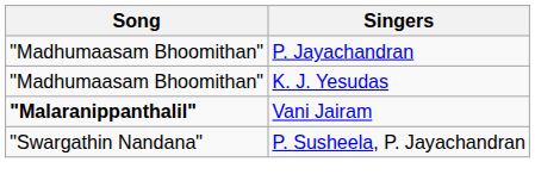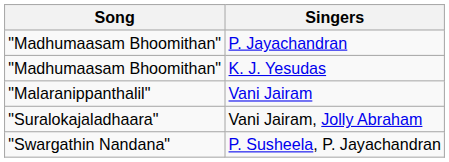 <table class="wikitable" style="font-size:95%;">
 <tr>
 <th>Song</th>
 <th>Singers</th>
 </tr>
 <tr>
 <td>"Madhumaasam Bhoomithan"</td>
 <td><a href='#'>P. Jayachandran</a></td>
 </tr>
 <tr>
 <td>"Madhumaasam Bhoomithan"</td>
 <td><a href='#'>K. J. Yesudas</a></td>
 </tr>
 <tr>
-<td><strong>"Malaranippanthalil"</strong></td>
+<td>"Malaranippanthalil"</td>
 <td><a href='#'>Vani Jairam</a></td>
+</tr>
+<tr>
+<td>"Suralokajaladhaara"</td>
+<td>Vani Jairam, <a href='#'>Jolly Abraham</a></td>
 </tr>
 <tr>
 <td>"Swargathin Nandana"</td>
 <td><a href='#'>P. Susheela</a>, P. Jayachandran</td>
 </tr>
 </table>
